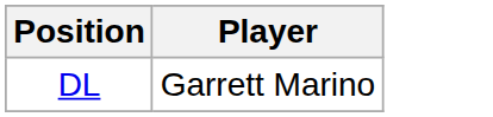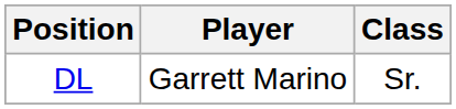 <table class="wikitable sortable" border="1">
 <tr>
 <th>Position</th>
 <th>Player</th>
+<th>Class</th>
 </tr>
 <tr>
 <td style="text-align:center; background:white"><a href='#'>DL</a></td>
 <td style="text-align:center; background:white">Garrett Marino</td>
+<td style="text-align:center; background:white">Sr.</td>
 </tr>
 </table>
